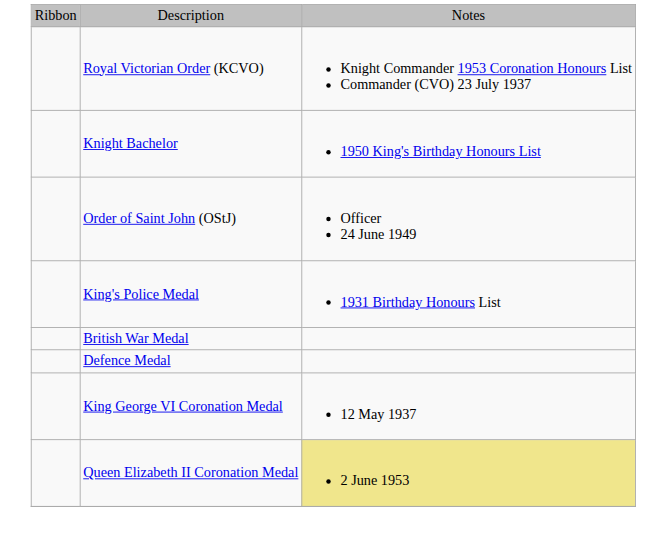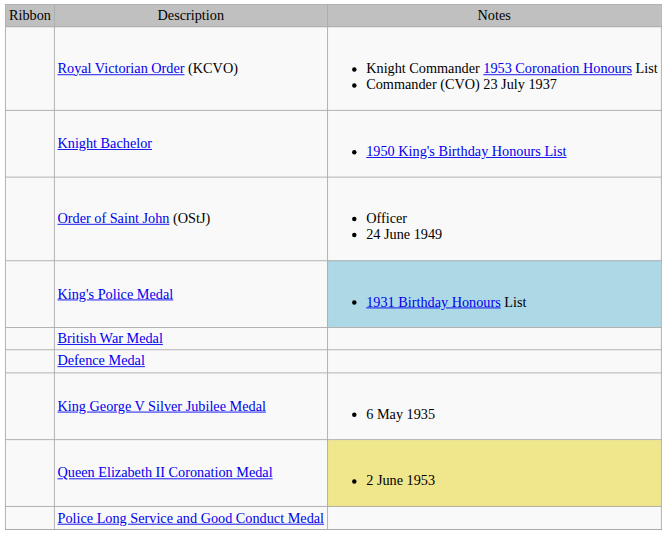 <table class="wikitable" style="margin:1em auto;">
 <tr style="background:silver;" align="center">
 <td>Ribbon</td>
 <td>Description</td>
 <td>Notes</td>
 </tr>
 <tr>
 <td></td>
 <td><a href='#'>Royal Victorian Order</a> (KCVO)</td>
 <td><br><ul><li>Knight Commander <a href='#'>1953 Coronation Honours</a> List</li><li>Commander (CVO) 23 July 1937</li></ul></td>
 </tr>
 <tr>
 <td></td>
 <td><a href='#'>Knight Bachelor</a></td>
 <td><br><ul><li><a href='#'>1950 King's Birthday Honours List</a></li></ul></td>
 </tr>
 <tr>
 <td></td>
 <td><a href='#'>Order of Saint John</a> (OStJ)</td>
 <td><br><ul><li>Officer</li><li>24 June 1949</li></ul></td>
 </tr>
 <tr>
 <td></td>
 <td><a href='#'>King's Police Medal</a></td>
-<td><br><ul><li><a href='#'>1931 Birthday Honours</a> List</li></ul></td>
+<td style="background: lightblue;"><br><ul><li><a href='#'>1931 Birthday Honours</a> List</li></ul></td>
 </tr>
 <tr>
 <td></td>
 <td><a href='#'>British War Medal</a></td>
 <td></td>
 </tr>
 <tr>
 <td></td>
 <td><a href='#'>Defence Medal</a></td>
 <td></td>
 </tr>
 <tr>
 <td></td>
-<td><a href='#'>King George VI Coronation Medal</a></td>
-<td><br><ul><li>12 May 1937</li></ul></td>
+<td><a href='#'>King George V Silver Jubilee Medal</a></td>
+<td><br><ul><li>6 May 1935</li></ul></td>
 </tr>
 <tr>
 <td></td>
 <td><a href='#'>Queen Elizabeth II Coronation Medal</a></td>
 <td style="background: khaki;"><br><ul><li>2 June 1953</li></ul></td>
 </tr>
 <tr>
+<td></td>
+<td><a href='#'>Police Long Service and Good Conduct Medal</a></td>
+<td></td>
+</tr>
+<tr>
 </tr>
 </table>
